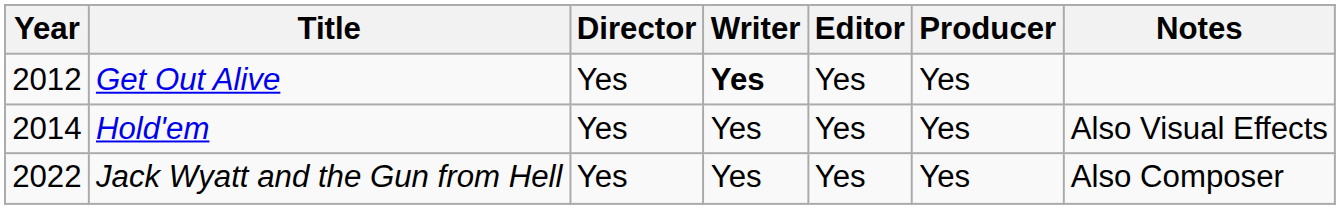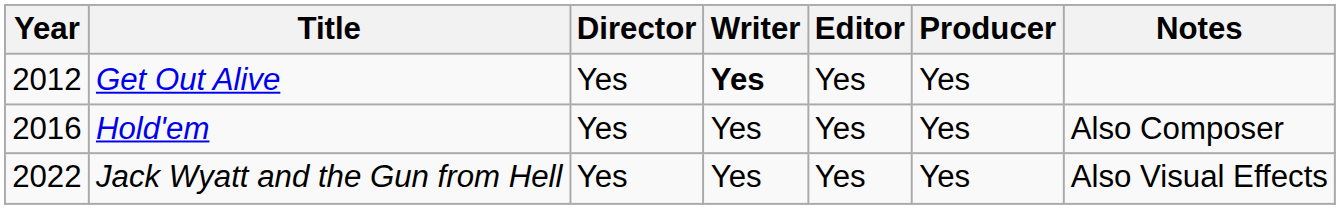 <table class="wikitable">
 <tr>
 <th>Year</th>
 <th>Title</th>
 <th>Director</th>
 <th>Writer</th>
 <th>Editor</th>
 <th>Producer</th>
 <th>Notes</th>
 </tr>
 <tr>
 <td>2012</td>
 <td><em><a href='#'>Get Out Alive</a></em></td>
 <td>Yes</td>
 <td><strong>Yes</strong></td>
 <td>Yes</td>
 <td>Yes</td>
 <td></td>
 </tr>
 <tr>
-<td>2014</td>
+<td>2016</td>
 <td><a href='#'><em>Hold'em</em></a></td>
 <td>Yes</td>
 <td>Yes</td>
 <td>Yes</td>
 <td>Yes</td>
-<td>Also Visual Effects</td>
+<td>Also Composer</td>
 </tr>
 <tr>
 <td>2022</td>
 <td><em>Jack Wyatt and the Gun from Hell</em></td>
 <td>Yes</td>
 <td>Yes</td>
 <td>Yes</td>
 <td>Yes</td>
-<td>Also Composer</td>
+<td>Also Visual Effects</td>
 </tr>
 </table>
